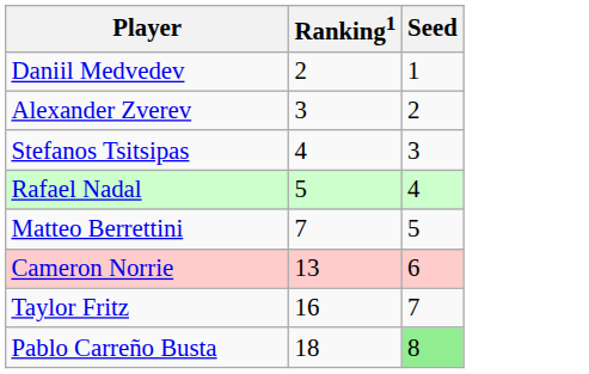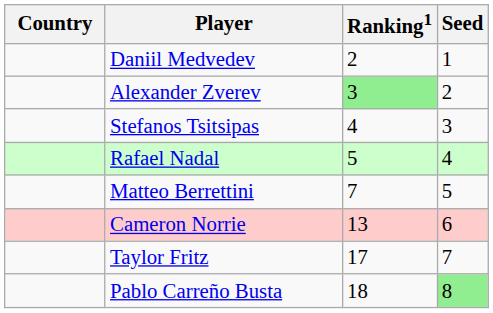 <table class="sortable wikitable">
 <tr>
+<th width="70">Country</th>
 <th width="175">Player</th>
 <th>Ranking<sup>1</sup></th>
 <th>Seed</th>
 </tr>
 <tr>
+<td></td>
 <td><a href='#'>Daniil Medvedev</a></td>
 <td>2</td>
 <td>1</td>
 </tr>
 <tr>
+<td></td>
 <td><a href='#'>Alexander Zverev</a></td>
-<td>3</td>
+<td style="background: lightgreen;">3</td>
 <td>2</td>
 </tr>
 <tr>
+<td></td>
 <td><a href='#'>Stefanos Tsitsipas</a></td>
 <td>4</td>
 <td>3</td>
 </tr>
 <tr bgcolor=#cfc>
+<td></td>
 <td><a href='#'>Rafael Nadal</a></td>
 <td>5</td>
 <td>4</td>
 </tr>
 <tr>
+<td></td>
 <td><a href='#'>Matteo Berrettini</a></td>
 <td>7</td>
 <td>5</td>
 </tr>
 <tr bgcolor=#fcc>
+<td></td>
 <td><a href='#'>Cameron Norrie</a></td>
 <td>13</td>
 <td>6</td>
 </tr>
 <tr>
+<td></td>
 <td><a href='#'>Taylor Fritz</a></td>
-<td>16</td>
+<td>17</td>
 <td>7</td>
 </tr>
 <tr>
+<td></td>
 <td><a href='#'>Pablo Carreño Busta</a></td>
 <td>18</td>
 <td style="background: lightgreen;">8</td>
 </tr>
 </table>
